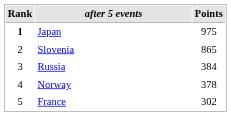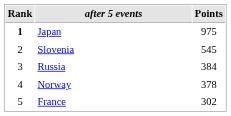 <table cellspacing="1" cellpadding="3" style="border:1px solid #aaa; font-size:86%;">
 <tr style="background:#e4e4e4;">
 <th style="border-bottom:1px solid #aaa; width:10px;">Rank</th>
 <th style="border-bottom:1px solid #aaa; width:200px;"><em>after 5 events</em></th>
 <th style="border-bottom:1px solid #aaa; width:20px;">Points</th>
 </tr>
 <tr>
 <td align=center><strong>1</strong></td>
 <td> <a href='#'>Japan</a></td>
 <td align=center>975</td>
 </tr>
 <tr>
 <td align=center>2</td>
 <td> <a href='#'>Slovenia</a></td>
-<td align=center>865</td>
+<td align=center>545</td>
 </tr>
 <tr>
 <td align=center>3</td>
 <td> <a href='#'>Russia</a></td>
 <td align=center>384</td>
 </tr>
 <tr>
 <td align=center>4</td>
 <td> <a href='#'>Norway</a></td>
 <td align=center>378</td>
 </tr>
 <tr>
 <td align=center>5</td>
 <td> <a href='#'>France</a></td>
 <td align=center>302</td>
 </tr>
 </table>
